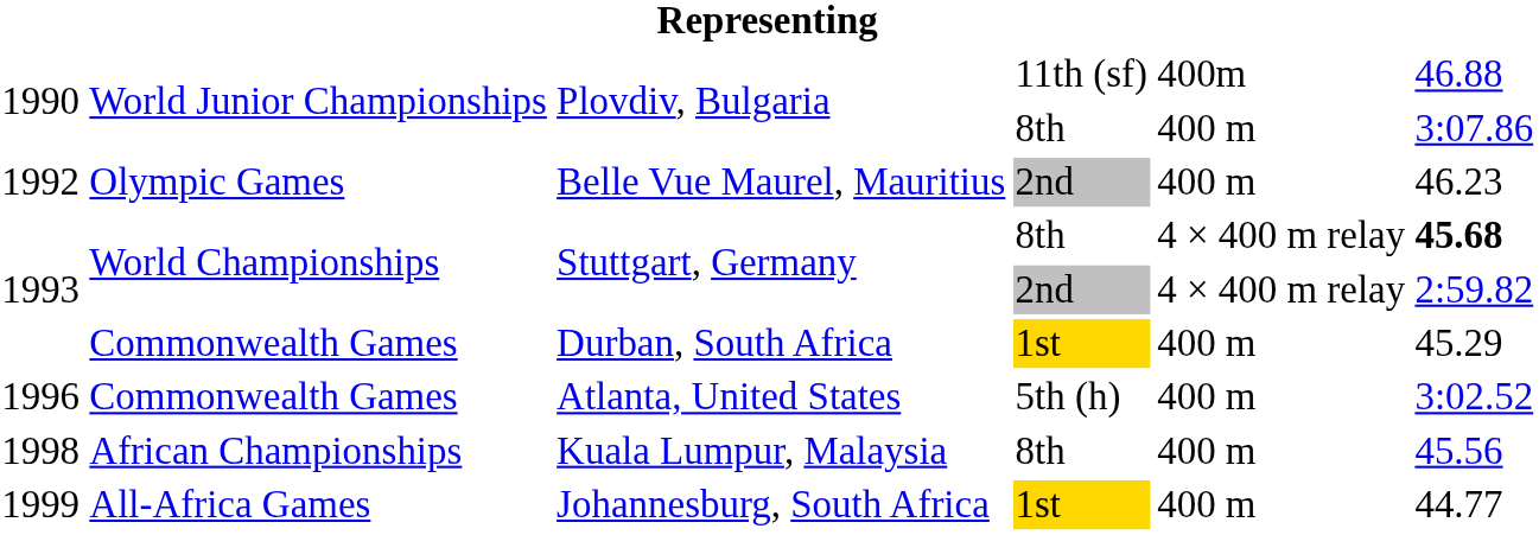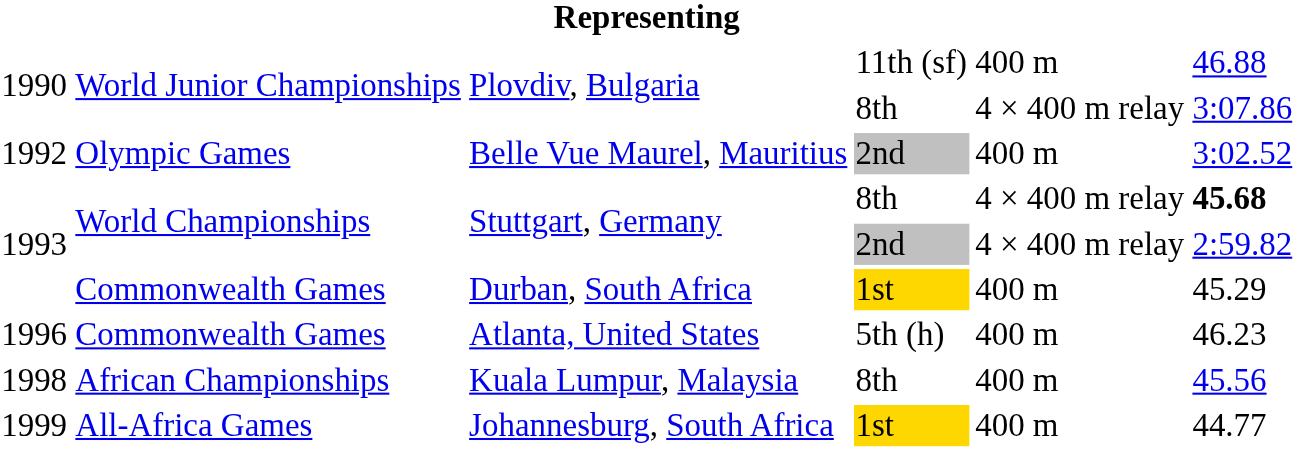 <table>
 <tr>
 <th colspan="6">Representing </th>
 </tr>
 <tr>
 <td rowspan=2>1990</td>
 <td rowspan=2><a href='#'>World Junior Championships</a></td>
 <td rowspan=2><a href='#'>Plovdiv</a>, <a href='#'>Bulgaria</a></td>
 <td>11th (sf)</td>
-<td>400m</td>
+<td>400 m</td>
 <td><a href='#'>46.88</a></td>
 </tr>
 <tr>
 <td>8th</td>
-<td>400 m</td>
+<td>4 × 400 m relay</td>
 <td><a href='#'>3:07.86</a></td>
 </tr>
 <tr>
 <td>1992</td>
 <td><a href='#'>Olympic Games</a></td>
 <td><a href='#'>Belle Vue Maurel</a>, <a href='#'>Mauritius</a></td>
 <td bgcolor="silver">2nd</td>
 <td>400 m</td>
-<td>46.23</td>
+<td><a href='#'>3:02.52</a></td>
 </tr>
 <tr>
 <td rowspan=3>1993</td>
 <td rowspan=2><a href='#'>World Championships</a></td>
 <td rowspan=2><a href='#'>Stuttgart</a>, <a href='#'>Germany</a></td>
 <td>8th</td>
 <td>4 × 400 m relay</td>
 <td><strong>45.68</strong></td>
 </tr>
 <tr>
 <td bgcolor="silver">2nd</td>
 <td>4 × 400 m relay</td>
 <td><a href='#'>2:59.82</a></td>
 </tr>
 <tr>
 <td><a href='#'>Commonwealth Games</a></td>
 <td><a href='#'>Durban</a>, <a href='#'>South Africa</a></td>
 <td bgcolor="gold">1st</td>
 <td>400 m</td>
 <td>45.29</td>
 </tr>
 <tr>
 <td>1996</td>
 <td><a href='#'>Commonwealth Games</a></td>
 <td><a href='#'>Atlanta, United States</a></td>
 <td>5th (h)</td>
 <td>400 m</td>
-<td><a href='#'>3:02.52</a></td>
+<td>46.23</td>
 </tr>
 <tr>
 <td>1998</td>
 <td><a href='#'>African Championships</a></td>
 <td><a href='#'>Kuala Lumpur</a>, <a href='#'>Malaysia</a></td>
 <td>8th</td>
 <td>400 m</td>
 <td><a href='#'>45.56</a></td>
 </tr>
 <tr>
 <td>1999</td>
 <td><a href='#'>All-Africa Games</a></td>
 <td><a href='#'>Johannesburg</a>, <a href='#'>South Africa</a></td>
 <td bgcolor="gold">1st</td>
 <td>400 m</td>
 <td>44.77</td>
 </tr>
 </table>
